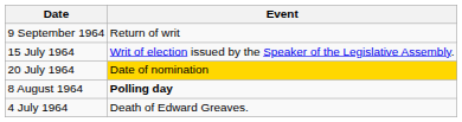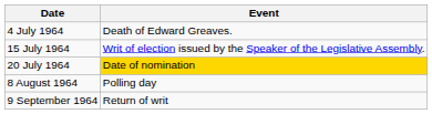 <table class="wikitable">
 <tr>
 <th>Date</th>
 <th>Event</th>
 </tr>
 <tr>
-<td>9 September 1964</td>
-<td>Return of writ</td>
+<td>4 July 1964</td>
+<td>Death of Edward Greaves.</td>
 </tr>
 <tr>
 <td>15 July 1964</td>
 <td><a href='#'>Writ of election</a> issued by the <a href='#'>Speaker of the Legislative Assembly</a>.</td>
 </tr>
 <tr>
 <td>20 July 1964</td>
 <td style="background: gold;">Date of nomination</td>
 </tr>
 <tr>
 <td>8 August 1964</td>
-<td><strong>Polling day</strong></td>
+<td>Polling day</td>
 </tr>
 <tr>
-<td>4 July 1964</td>
-<td>Death of Edward Greaves.</td>
+<td>9 September 1964</td>
+<td>Return of writ</td>
 </tr>
 </table>
